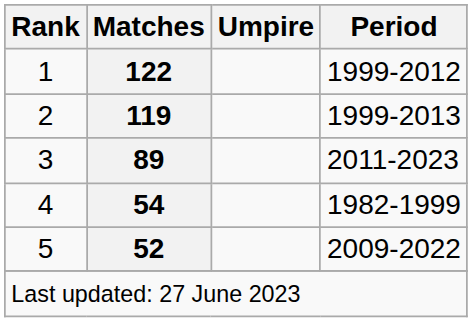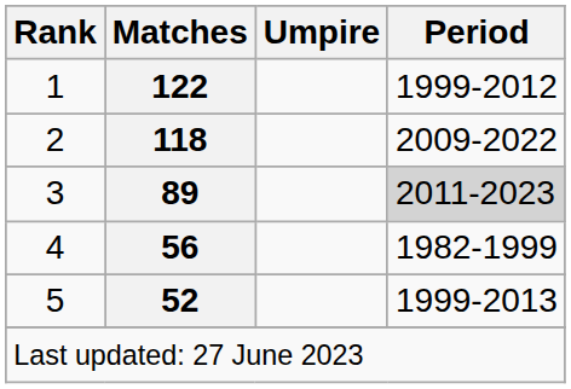 <table class="wikitable plainrowheaders sortable">
 <tr>
 <th scope=col>Rank</th>
 <th scope=col>Matches</th>
 <th scope=col>Umpire</th>
 <th scope=col>Period</th>
 </tr>
 <tr>
 <td align=center>1</td>
 <th scope=row style=text-align:center;>122</th>
 <td></td>
 <td>1999-2012</td>
 </tr>
 <tr>
 <td align=center>2</td>
-<th scope=row style=text-align:center;>119</th>
+<th scope=row style=text-align:center;>118</th>
 <td></td>
-<td>1999-2013</td>
+<td>2009-2022</td>
 </tr>
 <tr>
 <td align=center>3</td>
 <th scope=row style=text-align:center;>89</th>
 <td></td>
-<td>2011-2023</td>
+<td style="background: lightgrey;">2011-2023</td>
 </tr>
 <tr>
 <td align=center>4</td>
-<th scope=row style=text-align:center;>54</th>
+<th scope=row style=text-align:center;>56</th>
 <td></td>
 <td>1982-1999</td>
 </tr>
 <tr>
 <td align=center>5</td>
 <th scope=row style=text-align:center;>52</th>
 <td></td>
-<td>2009-2022</td>
+<td>1999-2013</td>
 </tr>
 <tr>
 </tr>
 <tr class=sortbottom>
 <td colspan=4><small>Last updated: 27 June 2023</small></td>
 </tr>
 </table>
